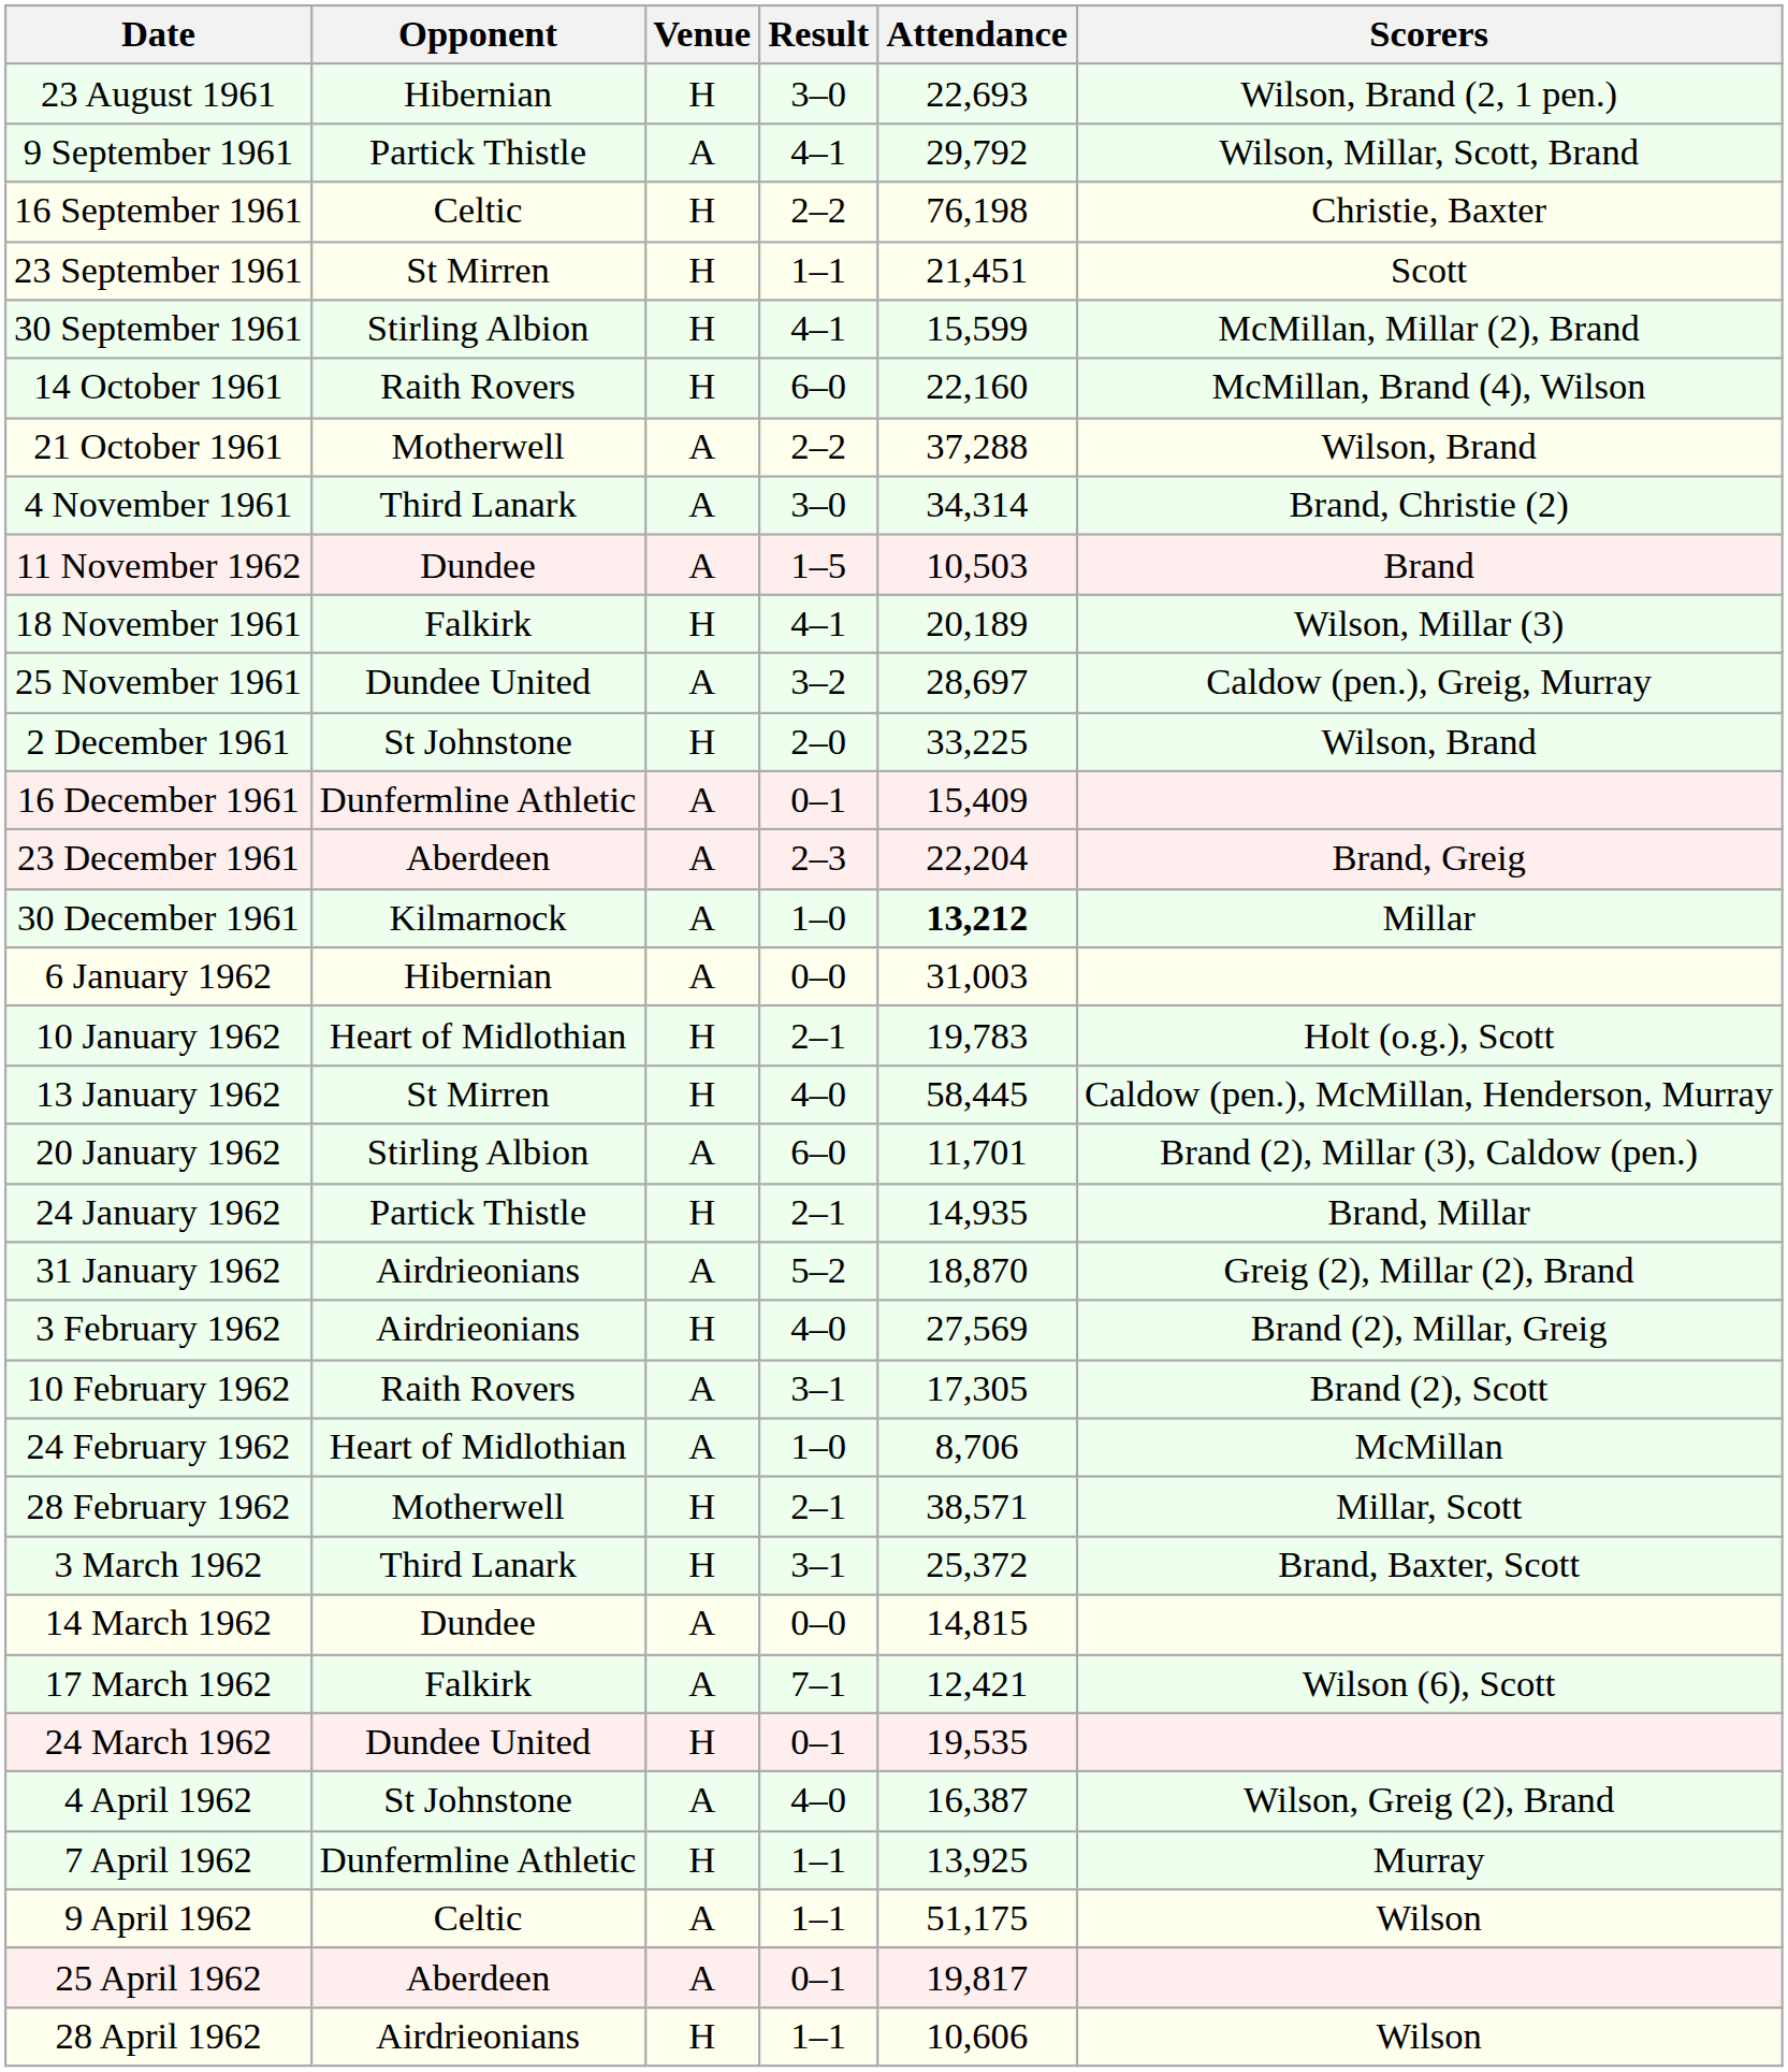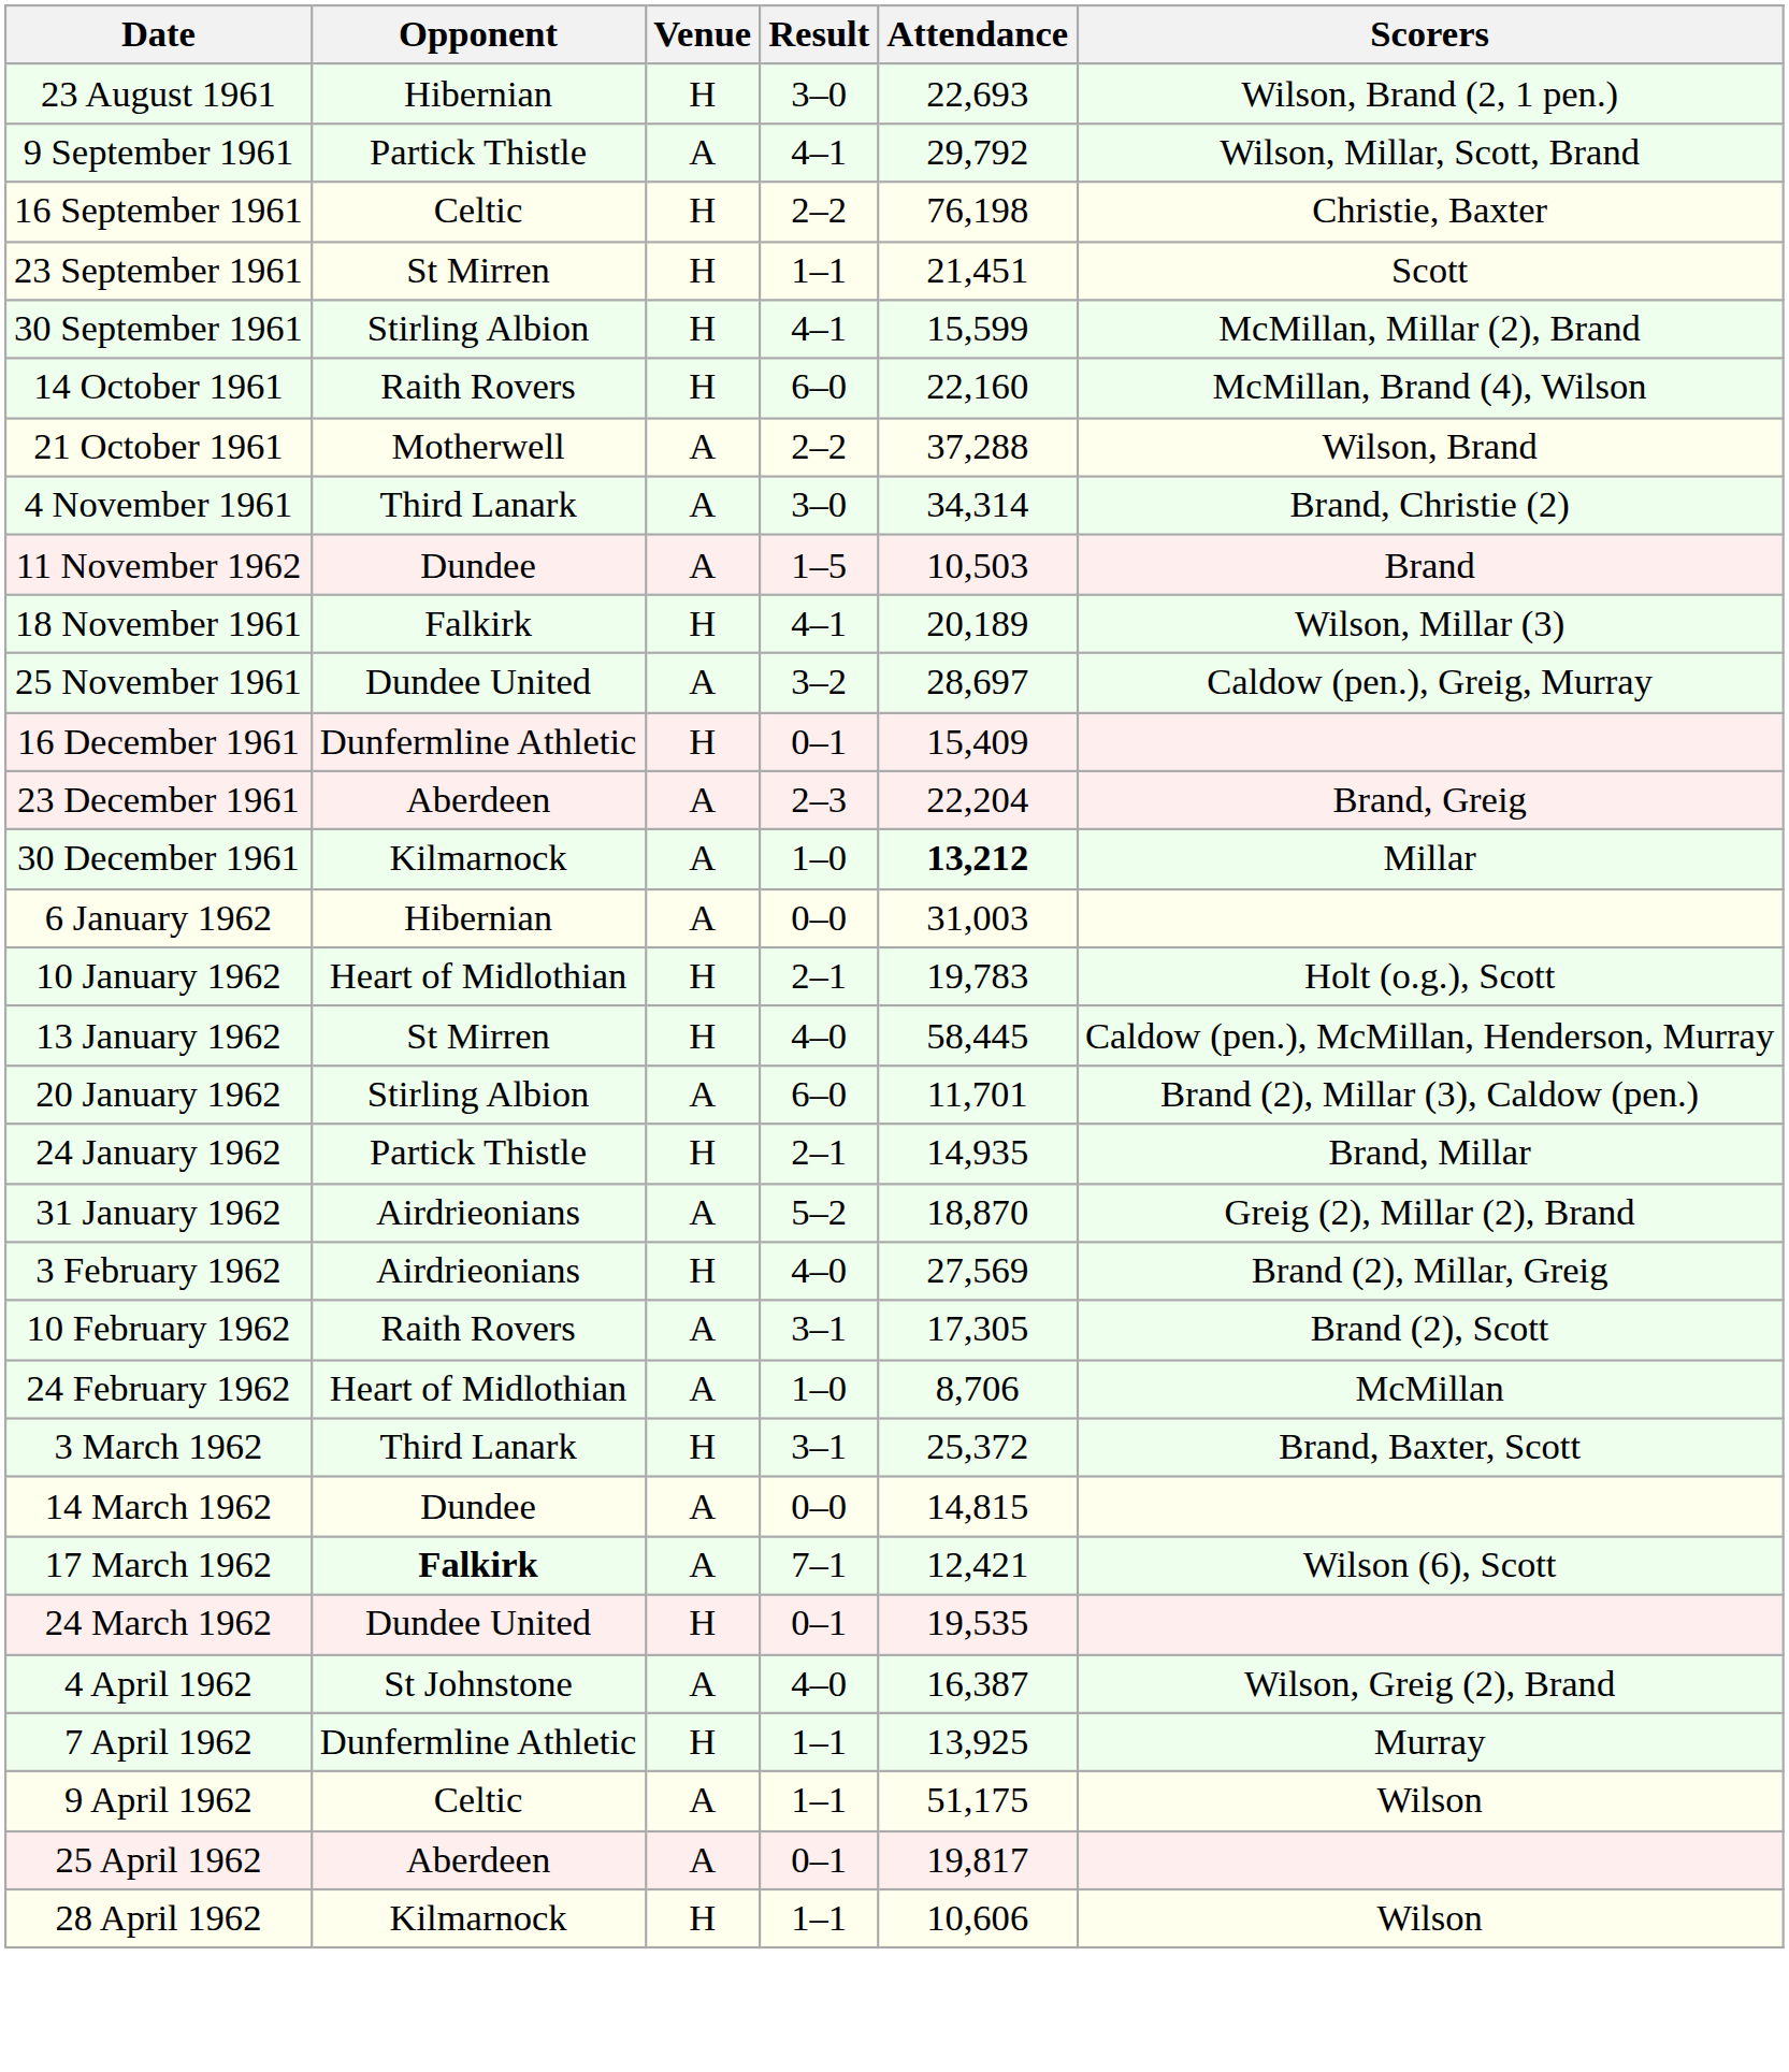 <table class="wikitable sortable" style="font-size:100%; text-align:center">
 <tr>
 <th>Date</th>
 <th>Opponent</th>
 <th>Venue</th>
 <th>Result</th>
 <th>Attendance</th>
 <th>Scorers</th>
 </tr>
 <tr bgcolor = "#EEFFEE">
 <td>23 August 1961</td>
 <td>Hibernian</td>
 <td>H</td>
 <td>3–0</td>
 <td>22,693</td>
 <td>Wilson, Brand (2, 1 pen.)</td>
 </tr>
 <tr bgcolor = "#EEFFEE">
 <td>9 September 1961</td>
 <td>Partick Thistle</td>
 <td>A</td>
 <td>4–1</td>
 <td>29,792</td>
 <td>Wilson, Millar, Scott, Brand</td>
 </tr>
 <tr bgcolor = "#FFFFEE">
 <td>16 September 1961</td>
 <td>Celtic</td>
 <td>H</td>
 <td>2–2</td>
 <td>76,198</td>
 <td>Christie, Baxter</td>
 </tr>
 <tr bgcolor = "#FFFFEE">
 <td>23 September 1961</td>
 <td>St Mirren</td>
 <td>H</td>
 <td>1–1</td>
 <td>21,451</td>
 <td>Scott</td>
 </tr>
 <tr bgcolor = "#EEFFEE">
 <td>30 September 1961</td>
 <td>Stirling Albion</td>
 <td>H</td>
 <td>4–1</td>
 <td>15,599</td>
 <td>McMillan, Millar (2), Brand</td>
 </tr>
 <tr bgcolor = "#EEFFEE">
 <td>14 October 1961</td>
 <td>Raith Rovers</td>
 <td>H</td>
 <td>6–0</td>
 <td>22,160</td>
 <td>McMillan, Brand (4), Wilson</td>
 </tr>
 <tr bgcolor = "#FFFFEE">
 <td>21 October 1961</td>
 <td>Motherwell</td>
 <td>A</td>
 <td>2–2</td>
 <td>37,288</td>
 <td>Wilson, Brand</td>
 </tr>
 <tr bgcolor = "#EEFFEE">
 <td>4 November 1961</td>
 <td>Third Lanark</td>
 <td>A</td>
 <td>3–0</td>
 <td>34,314</td>
 <td>Brand, Christie (2)</td>
 </tr>
 <tr bgcolor = "#FFEEEE">
 <td>11 November 1962</td>
 <td>Dundee</td>
 <td>A</td>
 <td>1–5</td>
 <td>10,503</td>
 <td>Brand</td>
 </tr>
 <tr bgcolor = "#EEFFEE">
 <td>18 November 1961</td>
 <td>Falkirk</td>
 <td>H</td>
 <td>4–1</td>
 <td>20,189</td>
 <td>Wilson, Millar (3)</td>
 </tr>
 <tr bgcolor = "#EEFFEE">
 <td>25 November 1961</td>
 <td>Dundee United</td>
 <td>A</td>
 <td>3–2</td>
 <td>28,697</td>
 <td>Caldow (pen.), Greig, Murray</td>
 </tr>
-<tr bgcolor = "#EEFFEE">
-<td>2 December 1961</td>
-<td>St Johnstone</td>
-<td>H</td>
-<td>2–0</td>
-<td>33,225</td>
-<td>Wilson, Brand</td>
-</tr>
 <tr bgcolor = "#FFEEEE">
 <td>16 December 1961</td>
 <td>Dunfermline Athletic</td>
-<td>A</td>
+<td>H</td>
 <td>0–1</td>
 <td>15,409</td>
 <td></td>
 </tr>
 <tr bgcolor = "#FFEEEE">
 <td>23 December 1961</td>
 <td>Aberdeen</td>
 <td>A</td>
 <td>2–3</td>
 <td>22,204</td>
 <td>Brand, Greig</td>
 </tr>
 <tr bgcolor = "#EEFFEE">
 <td>30 December 1961</td>
 <td>Kilmarnock</td>
 <td>A</td>
 <td>1–0</td>
 <td><strong>13,212</strong></td>
 <td>Millar</td>
 </tr>
 <tr bgcolor = "#FFFFEE">
 <td>6 January 1962</td>
 <td>Hibernian</td>
 <td>A</td>
 <td>0–0</td>
 <td>31,003</td>
 <td></td>
 </tr>
 <tr bgcolor = "#EEFFEE">
 <td>10 January 1962</td>
 <td>Heart of Midlothian</td>
 <td>H</td>
 <td>2–1</td>
 <td>19,783</td>
 <td>Holt (o.g.), Scott</td>
 </tr>
 <tr bgcolor = "#EEFFEE">
 <td>13 January 1962</td>
 <td>St Mirren</td>
 <td>H</td>
 <td>4–0</td>
 <td>58,445</td>
 <td>Caldow (pen.), McMillan, Henderson, Murray</td>
 </tr>
 <tr bgcolor = "#EEFFEE">
 <td>20 January 1962</td>
 <td>Stirling Albion</td>
 <td>A</td>
 <td>6–0</td>
 <td>11,701</td>
 <td>Brand (2), Millar (3), Caldow (pen.)</td>
 </tr>
 <tr bgcolor = "#EEFFEE">
 <td>24 January 1962</td>
 <td>Partick Thistle</td>
 <td>H</td>
 <td>2–1</td>
 <td>14,935</td>
 <td>Brand, Millar</td>
 </tr>
 <tr bgcolor = "#EEFFEE">
 <td>31 January 1962</td>
 <td>Airdrieonians</td>
 <td>A</td>
 <td>5–2</td>
 <td>18,870</td>
 <td>Greig (2), Millar (2), Brand</td>
 </tr>
 <tr bgcolor = "#EEFFEE">
 <td>3 February 1962</td>
 <td>Airdrieonians</td>
 <td>H</td>
 <td>4–0</td>
 <td>27,569</td>
 <td>Brand (2), Millar, Greig</td>
 </tr>
 <tr bgcolor = "#EEFFEE">
 <td>10 February 1962</td>
 <td>Raith Rovers</td>
 <td>A</td>
 <td>3–1</td>
 <td>17,305</td>
 <td>Brand (2), Scott</td>
 </tr>
 <tr bgcolor = "#EEFFEE">
 <td>24 February 1962</td>
 <td>Heart of Midlothian</td>
 <td>A</td>
 <td>1–0</td>
 <td>8,706</td>
 <td>McMillan</td>
 </tr>
 <tr bgcolor = "#EEFFEE">
-<td>28 February 1962</td>
-<td>Motherwell</td>
-<td>H</td>
-<td>2–1</td>
-<td>38,571</td>
-<td>Millar, Scott</td>
-</tr>
-<tr bgcolor = "#EEFFEE">
 <td>3 March 1962</td>
 <td>Third Lanark</td>
 <td>H</td>
 <td>3–1</td>
 <td>25,372</td>
 <td>Brand, Baxter, Scott</td>
 </tr>
 <tr bgcolor = "#FFFFEE">
 <td>14 March 1962</td>
 <td>Dundee</td>
 <td>A</td>
 <td>0–0</td>
 <td>14,815</td>
 <td></td>
 </tr>
 <tr bgcolor = "#EEFFEE">
 <td>17 March 1962</td>
-<td>Falkirk</td>
+<td><strong>Falkirk</strong></td>
 <td>A</td>
 <td>7–1</td>
 <td>12,421</td>
 <td>Wilson (6), Scott</td>
 </tr>
 <tr bgcolor = "#FFEEEE">
 <td>24 March 1962</td>
 <td>Dundee United</td>
 <td>H</td>
 <td>0–1</td>
 <td>19,535</td>
 <td></td>
 </tr>
 <tr bgcolor = "#EEFFEE">
 <td>4 April 1962</td>
 <td>St Johnstone</td>
 <td>A</td>
 <td>4–0</td>
 <td>16,387</td>
 <td>Wilson, Greig (2), Brand</td>
 </tr>
 <tr bgcolor = "#EEFFEE">
 <td>7 April 1962</td>
 <td>Dunfermline Athletic</td>
 <td>H</td>
 <td>1–1</td>
 <td>13,925</td>
 <td>Murray</td>
 </tr>
 <tr bgcolor = "#FFFFEE">
 <td>9 April 1962</td>
 <td>Celtic</td>
 <td>A</td>
 <td>1–1</td>
 <td>51,175</td>
 <td>Wilson</td>
 </tr>
 <tr bgcolor = "#FFEEEE">
 <td>25 April 1962</td>
 <td>Aberdeen</td>
 <td>A</td>
 <td>0–1</td>
 <td>19,817</td>
 <td></td>
 </tr>
 <tr bgcolor = "#FFFFEE">
 <td>28 April 1962</td>
-<td>Airdrieonians</td>
+<td>Kilmarnock</td>
 <td>H</td>
 <td>1–1</td>
 <td>10,606</td>
 <td>Wilson</td>
 </tr>
 </table>
